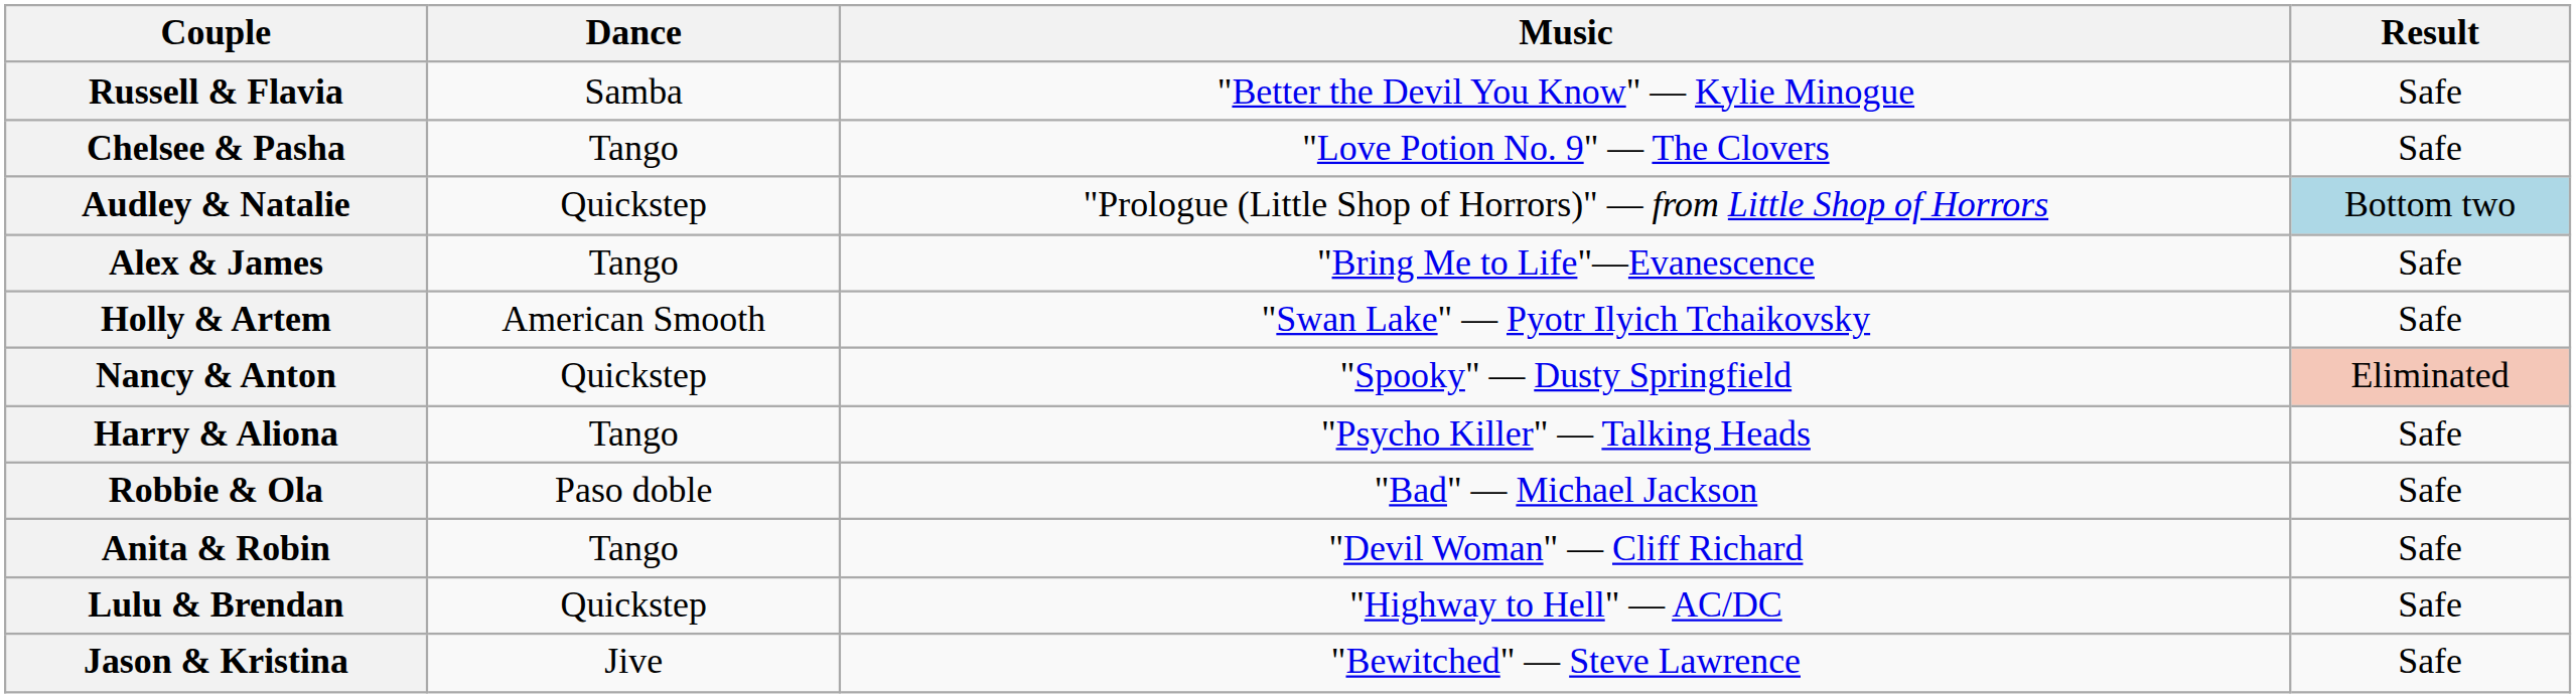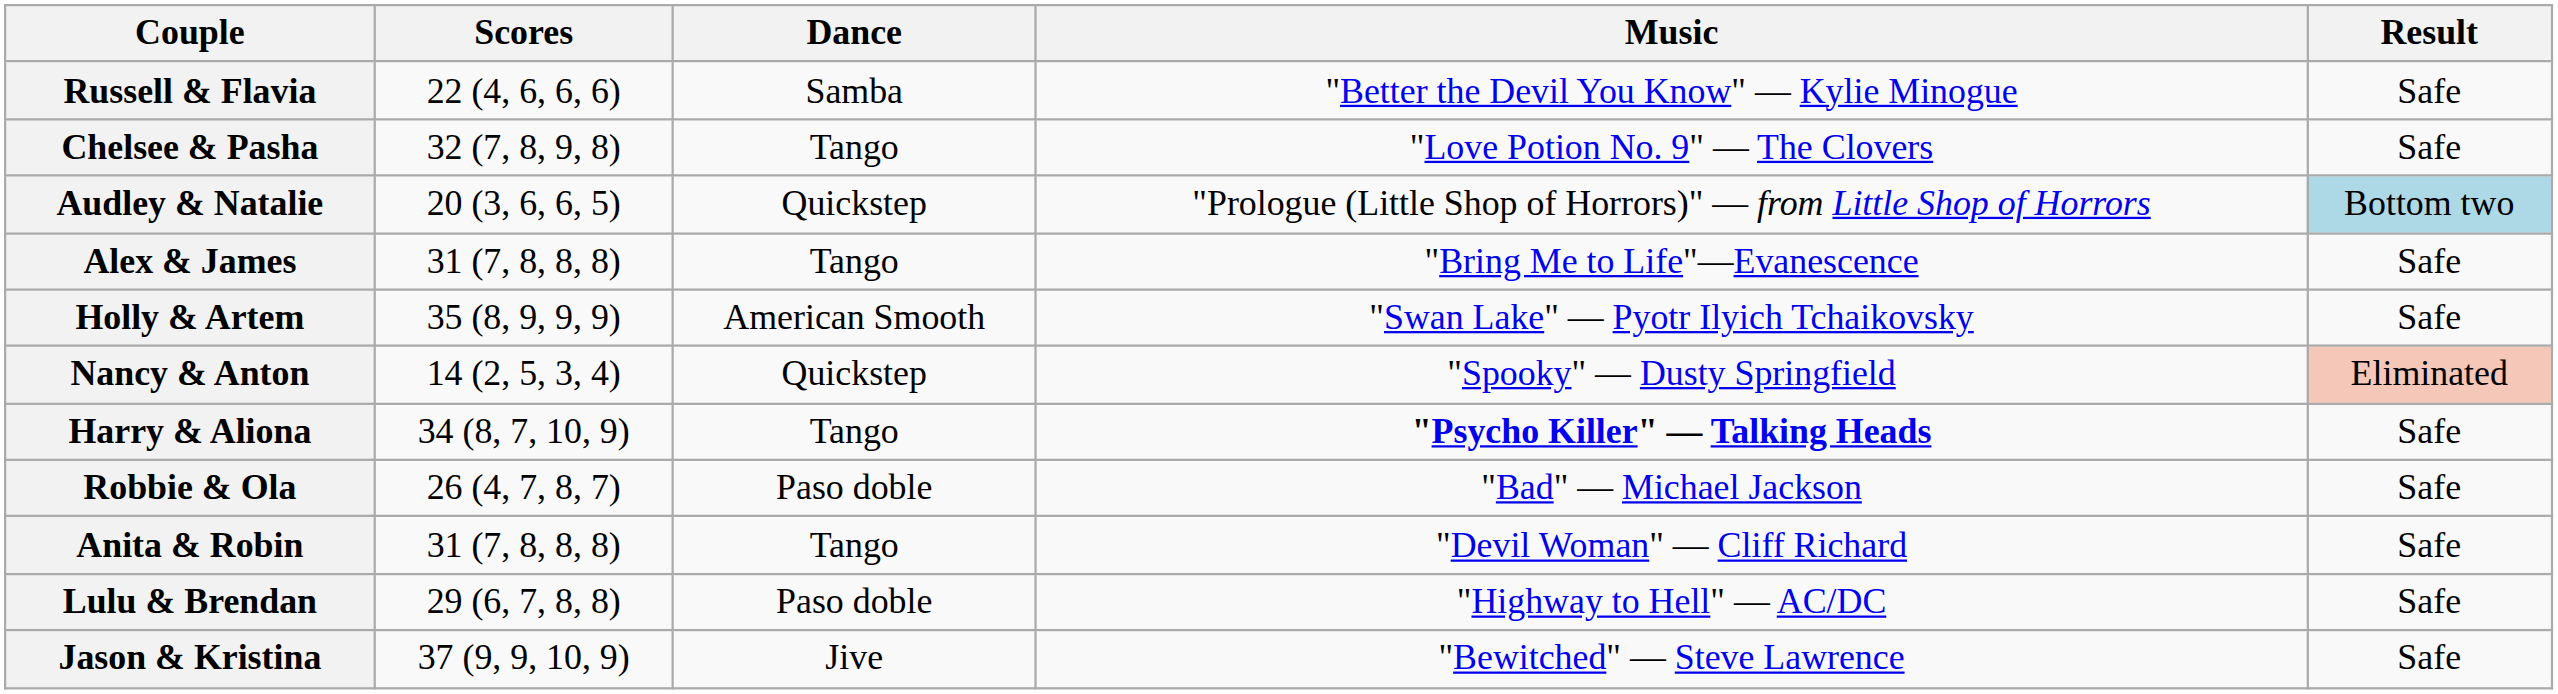 <table class="wikitable sortable" style="text-align:center; width:90%">
 <tr>
 <th scope="col">Couple</th>
+<th scope="col">Scores</th>
 <th scope="col" class="unsortable">Dance</th>
 <th scope="col" class="unsortable">Music</th>
 <th scope="col" class="unsortable">Result</th>
 </tr>
 <tr>
 <th scope="row">Russell & Flavia</th>
+<td>22 (4, 6, 6, 6)</td>
 <td>Samba</td>
 <td>"<a href='#'>Better the Devil You Know</a>" — <a href='#'>Kylie Minogue</a></td>
 <td>Safe</td>
 </tr>
 <tr>
 <th scope="row">Chelsee & Pasha</th>
+<td>32 (7, 8, 9, 8)</td>
 <td>Tango</td>
 <td>"<a href='#'>Love Potion No. 9</a>" — <a href='#'>The Clovers</a></td>
 <td>Safe</td>
 </tr>
 <tr>
 <th scope="row">Audley & Natalie</th>
+<td>20 (3, 6, 6, 5)</td>
 <td>Quickstep</td>
 <td>"Prologue (Little Shop of Horrors)" — <em>from <a href='#'>Little Shop of Horrors</a></em></td>
 <td bgcolor="lightblue">Bottom two</td>
 </tr>
 <tr>
 <th scope="row">Alex & James</th>
+<td>31 (7, 8, 8, 8)</td>
 <td>Tango</td>
 <td>"<a href='#'>Bring Me to Life</a>"—<a href='#'>Evanescence</a></td>
 <td>Safe</td>
 </tr>
 <tr>
 <th scope="row">Holly & Artem</th>
+<td>35 (8, 9, 9, 9)</td>
 <td>American Smooth</td>
 <td>"<a href='#'>Swan Lake</a>" — <a href='#'>Pyotr Ilyich Tchaikovsky</a></td>
 <td>Safe</td>
 </tr>
 <tr>
 <th scope="row">Nancy & Anton</th>
+<td>14 (2, 5, 3, 4)</td>
 <td>Quickstep</td>
 <td>"<a href='#'>Spooky</a>" — <a href='#'>Dusty Springfield</a></td>
 <td bgcolor="f4c7b8">Eliminated</td>
 </tr>
 <tr>
 <th scope="row">Harry & Aliona</th>
+<td>34 (8, 7, 10, 9)</td>
 <td>Tango</td>
-<td>"<a href='#'>Psycho Killer</a>" — <a href='#'>Talking Heads</a></td>
+<td><strong>"<a href='#'>Psycho Killer</a>" — <a href='#'>Talking Heads</a></strong></td>
 <td>Safe</td>
 </tr>
 <tr>
 <th scope="row">Robbie & Ola</th>
+<td>26 (4, 7, 8, 7)</td>
 <td>Paso doble</td>
 <td>"<a href='#'>Bad</a>" — <a href='#'>Michael Jackson</a></td>
 <td>Safe</td>
 </tr>
 <tr>
 <th scope="row">Anita & Robin</th>
+<td>31 (7, 8, 8, 8)</td>
 <td>Tango</td>
 <td>"<a href='#'>Devil Woman</a>" — <a href='#'>Cliff Richard</a></td>
 <td>Safe</td>
 </tr>
 <tr>
 <th scope="row">Lulu & Brendan</th>
-<td>Quickstep</td>
+<td>29 (6, 7, 8, 8)</td>
+<td>Paso doble</td>
 <td>"<a href='#'>Highway to Hell</a>" — <a href='#'>AC/DC</a></td>
 <td>Safe</td>
 </tr>
 <tr>
 <th scope="row">Jason & Kristina</th>
+<td>37 (9, 9, 10, 9)</td>
 <td>Jive</td>
 <td>"<a href='#'>Bewitched</a>" — <a href='#'>Steve Lawrence</a></td>
 <td>Safe</td>
 </tr>
 </table>
